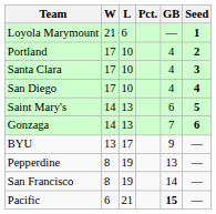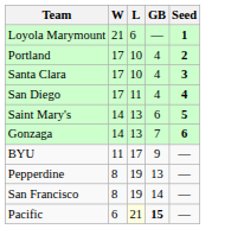 <table class=wikitable>
 <tr>
 <th>Team</th>
 <th>W</th>
 <th>L</th>
-<th>Pct.</th>
 <th>GB</th>
 <th>Seed</th>
 </tr>
 <tr bgcolor="#ccffcc">
 <td>Loyola Marymount</td>
 <td>21</td>
 <td>6</td>
-<td></td>
 <td style="text-align:center;">—</td>
 <td style="text-align:center;"><strong>1</strong></td>
 </tr>
 <tr bgcolor="#ccffcc">
 <td>Portland</td>
 <td>17</td>
 <td>10</td>
-<td></td>
 <td style="text-align:center;">4</td>
 <td style="text-align:center;"><strong>2</strong></td>
 </tr>
 <tr bgcolor="#ccffcc">
 <td>Santa Clara</td>
 <td>17</td>
 <td>10</td>
-<td></td>
 <td style="text-align:center;">4</td>
 <td style="text-align:center;"><strong>3</strong></td>
 </tr>
 <tr bgcolor="#ccffcc">
 <td>San Diego</td>
 <td>17</td>
-<td>10</td>
-<td></td>
+<td>11</td>
 <td style="text-align:center;">4</td>
 <td style="text-align:center;"><strong>4</strong></td>
 </tr>
 <tr bgcolor="#ccffcc">
 <td>Saint Mary's</td>
 <td>14</td>
 <td>13</td>
-<td></td>
 <td style="text-align:center;">6</td>
 <td style="text-align:center;"><strong>5</strong></td>
 </tr>
 <tr bgcolor="#ccffcc">
 <td>Gonzaga</td>
 <td>14</td>
 <td>13</td>
-<td></td>
 <td style="text-align:center;">7</td>
 <td style="text-align:center;"><strong>6</strong></td>
 </tr>
 <tr>
 <td>BYU</td>
-<td>13</td>
+<td>11</td>
 <td>17</td>
-<td></td>
 <td style="text-align:center;">9</td>
 <td style="text-align:center;">—</td>
 </tr>
 <tr>
 <td>Pepperdine</td>
 <td>8</td>
 <td>19</td>
-<td></td>
 <td style="text-align:center;">13</td>
 <td style="text-align:center;">—</td>
 </tr>
 <tr>
 <td>San Francisco</td>
 <td>8</td>
 <td>19</td>
-<td></td>
 <td style="text-align:center;">14</td>
 <td style="text-align:center;">—</td>
 </tr>
 <tr>
 <td>Pacific</td>
 <td>6</td>
-<td>21</td>
-<td></td>
+<td style="background: lightyellow;">21</td>
 <td style="text-align:center;"><strong>15</strong></td>
 <td style="text-align:center;">—</td>
 </tr>
 </table>
